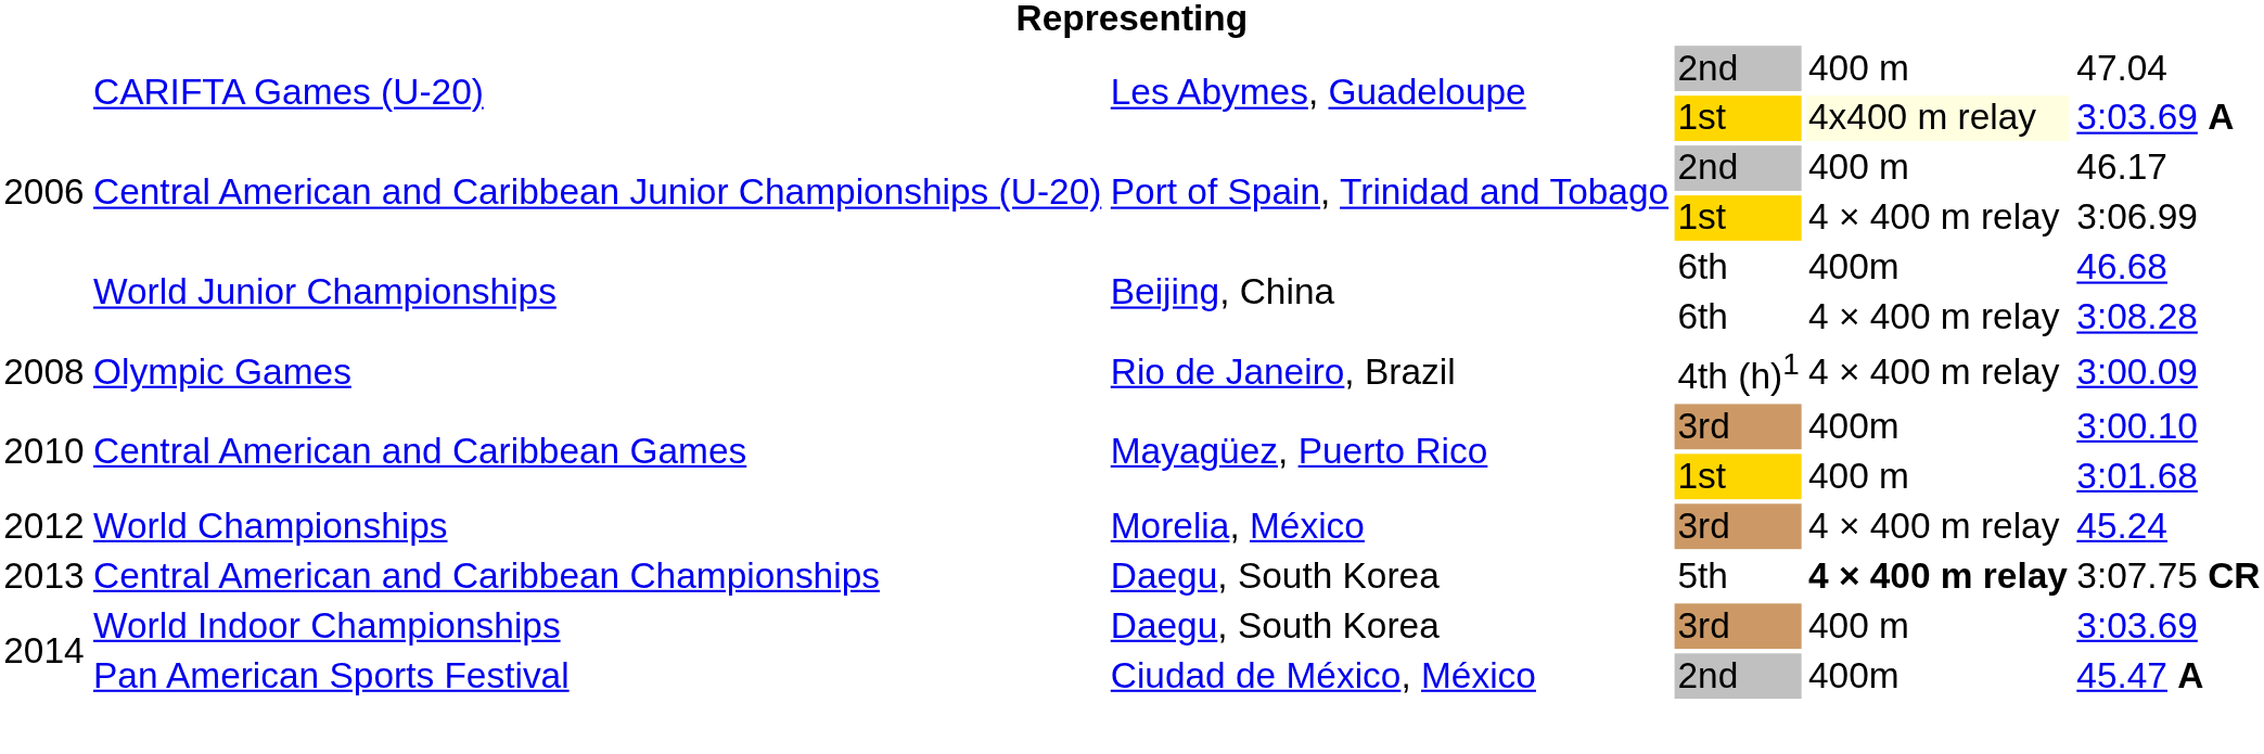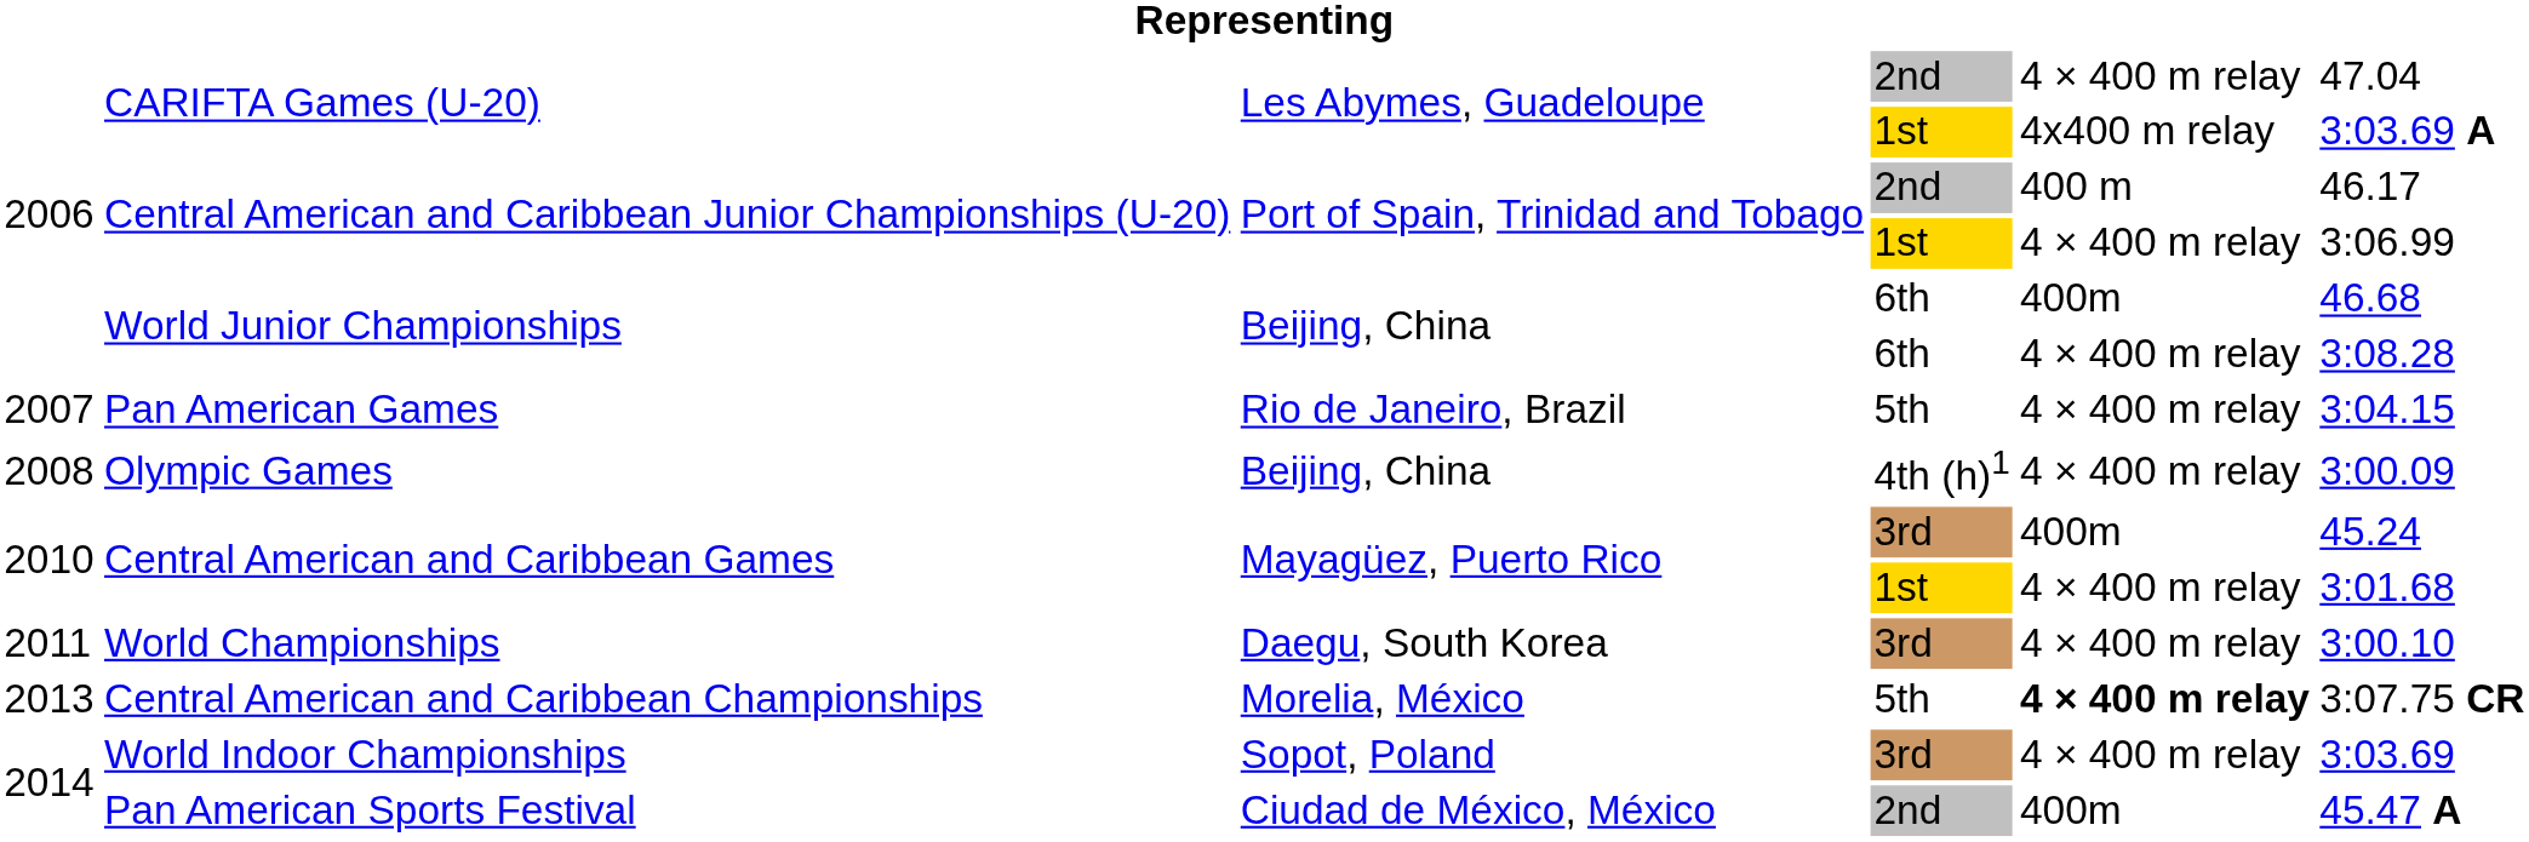 <table>
 <tr>
 <th colspan=6>Representing </th>
 </tr>
 <tr>
 <td rowspan=6>2006</td>
 <td rowspan=2><a href='#'>CARIFTA Games (U-20)</a></td>
 <td rowspan=2><a href='#'>Les Abymes</a>, <a href='#'>Guadeloupe</a></td>
 <td bgcolor=silver>2nd</td>
-<td>400 m</td>
+<td>4 × 400 m relay</td>
 <td>47.04</td>
 </tr>
 <tr>
 <td bgcolor=gold>1st</td>
-<td style="background: lightyellow;">4x400 m relay</td>
+<td>4x400 m relay</td>
 <td><a href='#'>3:03.69</a> <strong>A</strong></td>
 </tr>
 <tr>
 <td rowspan=2><a href='#'>Central American and Caribbean Junior Championships (U-20)</a></td>
 <td rowspan=2><a href='#'>Port of Spain</a>, <a href='#'>Trinidad and Tobago</a></td>
 <td bgcolor=silver>2nd</td>
 <td>400 m</td>
 <td>46.17</td>
 </tr>
 <tr>
 <td bgcolor=gold>1st</td>
 <td>4 × 400 m relay</td>
 <td>3:06.99</td>
 </tr>
 <tr>
 <td rowspan=2><a href='#'>World Junior Championships</a></td>
 <td rowspan=2><a href='#'>Beijing</a>, China</td>
 <td>6th</td>
 <td>400m</td>
 <td><a href='#'>46.68</a></td>
 </tr>
 <tr>
 <td>6th</td>
 <td>4 × 400 m relay</td>
 <td><a href='#'>3:08.28</a></td>
 </tr>
 <tr>
+<td>2007</td>
+<td><a href='#'>Pan American Games</a></td>
+<td><a href='#'>Rio de Janeiro</a>, Brazil</td>
+<td>5th</td>
+<td>4 × 400 m relay</td>
+<td><a href='#'>3:04.15</a></td>
+</tr>
+<tr>
 <td>2008</td>
 <td><a href='#'>Olympic Games</a></td>
-<td><a href='#'>Rio de Janeiro</a>, Brazil</td>
+<td><a href='#'>Beijing</a>, China</td>
 <td>4th (h)<sup>1</sup></td>
 <td>4 × 400 m relay</td>
 <td><a href='#'>3:00.09</a></td>
 </tr>
 <tr>
 <td rowspan=2>2010</td>
 <td rowspan=2><a href='#'>Central American and Caribbean Games</a></td>
 <td rowspan=2><a href='#'>Mayagüez</a>, <a href='#'>Puerto Rico</a></td>
 <td bgcolor="cc9966">3rd</td>
 <td>400m</td>
-<td><a href='#'>3:00.10</a></td>
+<td><a href='#'>45.24</a></td>
 </tr>
 <tr>
 <td bgcolor=gold>1st</td>
-<td>400 m</td>
+<td>4 × 400 m relay</td>
 <td><a href='#'>3:01.68</a></td>
 </tr>
 <tr>
-<td>2012</td>
+<td>2011</td>
 <td><a href='#'>World Championships</a></td>
-<td><a href='#'>Morelia</a>, <a href='#'>México</a></td>
+<td><a href='#'>Daegu</a>, South Korea</td>
 <td bgcolor="cc9966">3rd</td>
 <td>4 × 400 m relay</td>
-<td><a href='#'>45.24</a></td>
+<td><a href='#'>3:00.10</a></td>
 </tr>
 <tr>
 <td>2013</td>
 <td><a href='#'>Central American and Caribbean Championships</a></td>
-<td><a href='#'>Daegu</a>, South Korea</td>
+<td><a href='#'>Morelia</a>, <a href='#'>México</a></td>
 <td>5th</td>
 <td><strong>4 × 400 m relay</strong></td>
 <td>3:07.75 <strong>CR</strong></td>
 </tr>
 <tr>
 <td rowspan=2>2014</td>
 <td><a href='#'>World Indoor Championships</a></td>
-<td><a href='#'>Daegu</a>, South Korea</td>
+<td><a href='#'>Sopot</a>, <a href='#'>Poland</a></td>
 <td bgcolor="cc9966">3rd</td>
-<td>400 m</td>
+<td>4 × 400 m relay</td>
 <td><a href='#'>3:03.69</a></td>
 </tr>
 <tr>
 <td><a href='#'>Pan American Sports Festival</a></td>
 <td><a href='#'>Ciudad de México</a>, <a href='#'>México</a></td>
 <td bgcolor=silver>2nd</td>
 <td>400m</td>
 <td><a href='#'>45.47</a> <strong>A</strong></td>
 </tr>
 </table>
